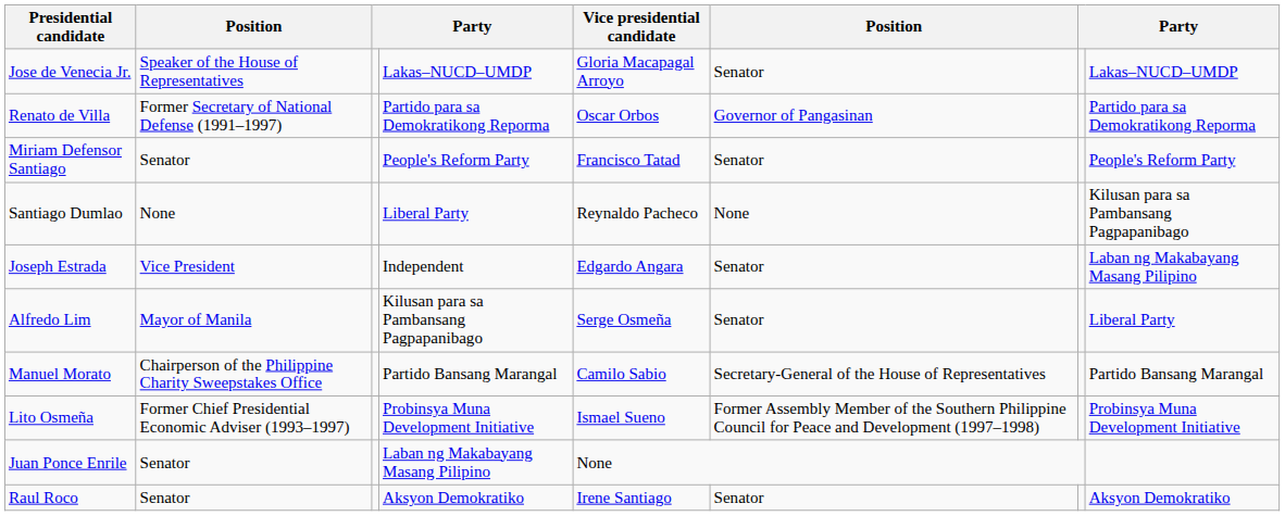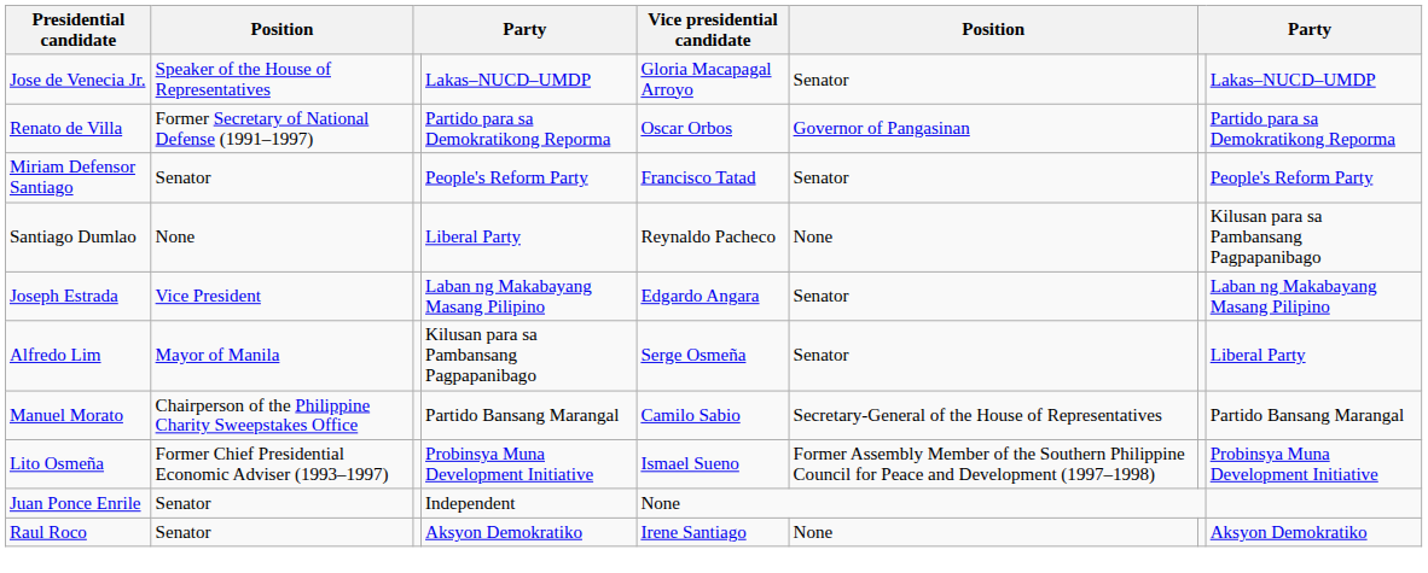 <table class="wikitable">
 <tr>
 <th>Presidential candidate</th>
 <th>Position</th>
 <th colspan=2>Party</th>
 <th>Vice presidential candidate</th>
 <th>Position</th>
 <th colspan=2>Party</th>
 </tr>
 <tr>
 <td><a href='#'>Jose de Venecia Jr.</a></td>
 <td><a href='#'>Speaker of the House of Representatives</a></td>
 <td colspan=1 bgcolor=></td>
 <td><a href='#'>Lakas–NUCD–UMDP</a></td>
 <td><a href='#'>Gloria Macapagal Arroyo</a></td>
 <td>Senator</td>
 <td colspan=1 bgcolor=></td>
 <td><a href='#'>Lakas–NUCD–UMDP</a></td>
 </tr>
 <tr>
 <td><a href='#'>Renato de Villa</a></td>
 <td>Former <a href='#'>Secretary of National Defense</a> (1991–1997)</td>
 <td colspan=1 bgcolor=></td>
 <td><a href='#'>Partido para sa Demokratikong Reporma</a></td>
 <td><a href='#'>Oscar Orbos</a></td>
 <td><a href='#'>Governor of Pangasinan</a></td>
 <td colspan=1 bgcolor=></td>
 <td><a href='#'>Partido para sa Demokratikong Reporma</a></td>
 </tr>
 <tr>
 <td><a href='#'>Miriam Defensor Santiago</a></td>
 <td>Senator</td>
 <td colspan=1 bgcolor=></td>
 <td><a href='#'>People's Reform Party</a></td>
 <td><a href='#'>Francisco Tatad</a></td>
 <td>Senator</td>
 <td colspan=1 bgcolor=></td>
 <td><a href='#'>People's Reform Party</a></td>
 </tr>
 <tr>
 <td>Santiago Dumlao</td>
 <td>None</td>
 <td colspan=1></td>
 <td><a href='#'>Liberal Party</a></td>
 <td>Reynaldo Pacheco</td>
 <td>None</td>
 <td colspan=1></td>
 <td>Kilusan para sa Pambansang Pagpapanibago</td>
 </tr>
 <tr>
 <td><a href='#'>Joseph Estrada</a></td>
 <td><a href='#'>Vice President</a></td>
 <td colspan=1 bgcolor=></td>
-<td>Independent</td>
+<td><a href='#'>Laban ng Makabayang Masang Pilipino</a></td>
 <td><a href='#'>Edgardo Angara</a></td>
 <td>Senator</td>
 <td colspan=1 bgcolor=></td>
 <td><a href='#'>Laban ng Makabayang Masang Pilipino</a></td>
 </tr>
 <tr>
 <td><a href='#'>Alfredo Lim</a></td>
 <td><a href='#'>Mayor of Manila</a></td>
 <td colspan=1 bgcolor=></td>
 <td>Kilusan para sa Pambansang Pagpapanibago</td>
 <td><a href='#'>Serge Osmeña</a></td>
 <td>Senator</td>
 <td colspan=1 bgcolor=></td>
 <td><a href='#'>Liberal Party</a></td>
 </tr>
 <tr>
 <td><a href='#'>Manuel Morato</a></td>
 <td>Chairperson of the <a href='#'>Philippine Charity Sweepstakes Office</a></td>
 <td colspan=1></td>
 <td>Partido Bansang Marangal</td>
 <td><a href='#'>Camilo Sabio</a></td>
 <td>Secretary-General of the House of Representatives</td>
 <td colspan=1></td>
 <td>Partido Bansang Marangal</td>
 </tr>
 <tr>
 <td><a href='#'>Lito Osmeña</a></td>
 <td>Former Chief Presidential Economic Adviser (1993–1997)</td>
 <td colspan=1 bgcolor=></td>
 <td><a href='#'>Probinsya Muna Development Initiative</a></td>
 <td><a href='#'>Ismael Sueno</a></td>
 <td>Former Assembly Member of the Southern Philippine Council for Peace and Development (1997–1998)</td>
 <td colspan=1 bgcolor=></td>
 <td><a href='#'>Probinsya Muna Development Initiative</a></td>
 </tr>
 <tr>
 <td><a href='#'>Juan Ponce Enrile</a></td>
 <td>Senator</td>
 <td colspan=1 bgcolor=></td>
-<td><a href='#'>Laban ng Makabayang Masang Pilipino</a></td>
+<td>Independent</td>
 <td colspan="3">None</td>
 </tr>
 <tr>
 <td><a href='#'>Raul Roco</a></td>
 <td>Senator</td>
 <td colspan=1 bgcolor=></td>
 <td><a href='#'>Aksyon Demokratiko</a></td>
 <td><a href='#'>Irene Santiago</a></td>
-<td>Senator</td>
+<td>None</td>
 <td colspan=1 bgcolor=></td>
 <td><a href='#'>Aksyon Demokratiko</a></td>
 </tr>
 </table>
